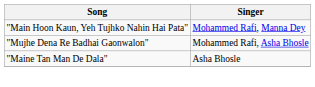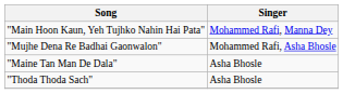 <table class="wikitable" style="font-size:95%;">
 <tr>
 <th>Song</th>
 <th>Singer</th>
 </tr>
 <tr>
 <td>"Main Hoon Kaun, Yeh Tujhko Nahin Hai Pata"</td>
 <td><a href='#'>Mohammed Rafi</a>, <a href='#'>Manna Dey</a></td>
 </tr>
 <tr>
 <td>"Mujhe Dena Re Badhai Gaonwalon"</td>
 <td>Mohammed Rafi, <a href='#'>Asha Bhosle</a></td>
 </tr>
 <tr>
 <td>"Maine Tan Man De Dala"</td>
 <td>Asha Bhosle</td>
 </tr>
 <tr>
+<td>"Thoda Thoda Sach"</td>
+<td>Asha Bhosle</td>
+</tr>
+<tr>
 </tr>
 </table>
